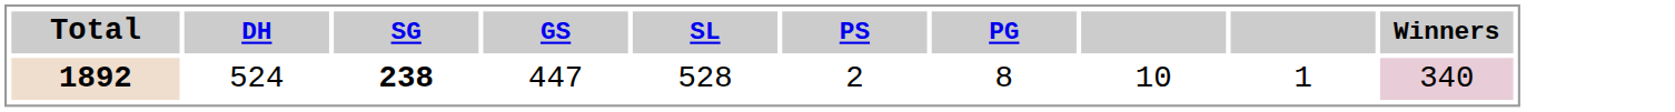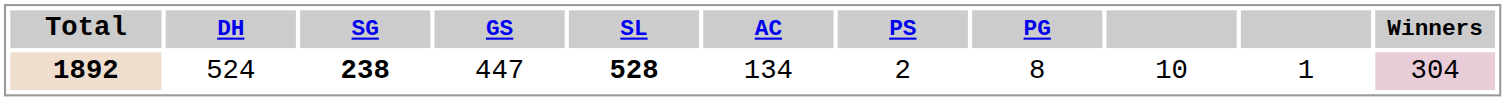 <table style="border: 1px solid #999; background-color:#FFFFFF; line-height:16px; text-align:center">
 <tr>
 <th style="background-color: #ccc;" width="70">Total</th>
 <th style="background-color: #ccc;" width="60"><small><a href='#'>DH</a></small></th>
 <th style="background-color: #ccc;" width="60"><small><a href='#'>SG</a></small></th>
 <th style="background-color: #ccc;" width="60"><small><a href='#'>GS</a></small></th>
 <th style="background-color: #ccc;" width="60"><small><a href='#'>SL</a></small></th>
+<th style="background-color: #ccc;" width="60"><small><a href='#'>AC</a></small></th>
 <th style="background-color: #ccc;" width="60"><small><a href='#'>PS</a></small></th>
 <th style="background-color: #ccc;" width="60"><small><a href='#'>PG</a></small></th>
 <th style="background-color: #ccc;" width="60"><small></small></th>
 <th style="background-color: #ccc;" width="60"><small></small></th>
 <th style="background-color: #ccc;" width="55"><small>Winners</small></th>
 </tr>
 <tr>
 <td bgcolor=#EFDECD><strong>1892</strong></td>
 <td>524</td>
 <td><strong>238</strong></td>
 <td>447</td>
-<td>528</td>
+<td><strong>528</strong></td>
+<td>134</td>
 <td>2</td>
 <td>8</td>
 <td>10</td>
 <td>1</td>
-<td bgcolor=#E8CCD7>340</td>
+<td bgcolor=#E8CCD7>304</td>
 </tr>
 </table>
